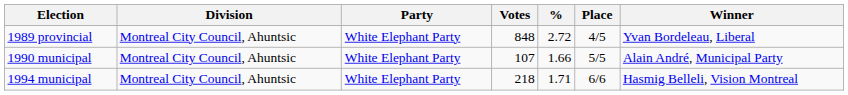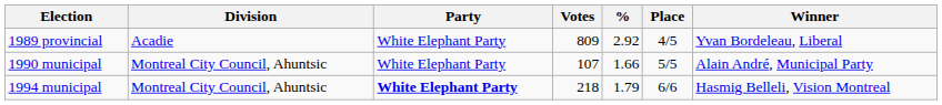 <table class="wikitable" width="1000">
 <tr>
 <th align="left">Election</th>
 <th align="left">Division</th>
 <th align="left">Party</th>
 <th align="right">Votes</th>
 <th align="right">%</th>
 <th align="center">Place</th>
 <th align="center">Winner</th>
 </tr>
 <tr>
 <td align="left"><a href='#'>1989 provincial</a></td>
-<td align="left"><a href='#'>Montreal City Council</a>, Ahuntsic</td>
+<td align="left"><a href='#'>Acadie</a></td>
 <td align="left"><a href='#'>White Elephant Party</a></td>
-<td align="right">848</td>
-<td align="right">2.72</td>
+<td align="right">809</td>
+<td align="right">2.92</td>
 <td align="center">4/5</td>
 <td align="left"><a href='#'>Yvan Bordeleau</a>, <a href='#'>Liberal</a></td>
 </tr>
 <tr>
 <td align="left"><a href='#'>1990 municipal</a></td>
 <td align="left"><a href='#'>Montreal City Council</a>, Ahuntsic</td>
 <td align="left"><a href='#'>White Elephant Party</a></td>
 <td align="right">107</td>
 <td align="right">1.66</td>
 <td align="center">5/5</td>
 <td align="left"><a href='#'>Alain André</a>, <a href='#'>Municipal Party</a></td>
 </tr>
 <tr>
 <td align="left"><a href='#'>1994 municipal</a></td>
 <td align="left"><a href='#'>Montreal City Council</a>, Ahuntsic</td>
-<td align="left"><a href='#'>White Elephant Party</a></td>
+<td align="left"><strong><a href='#'>White Elephant Party</a></strong></td>
 <td align="right">218</td>
-<td align="right">1.71</td>
+<td align="right">1.79</td>
 <td align="center">6/6</td>
 <td align="left"><a href='#'>Hasmig Belleli</a>, <a href='#'>Vision Montreal</a></td>
 </tr>
 </table>
